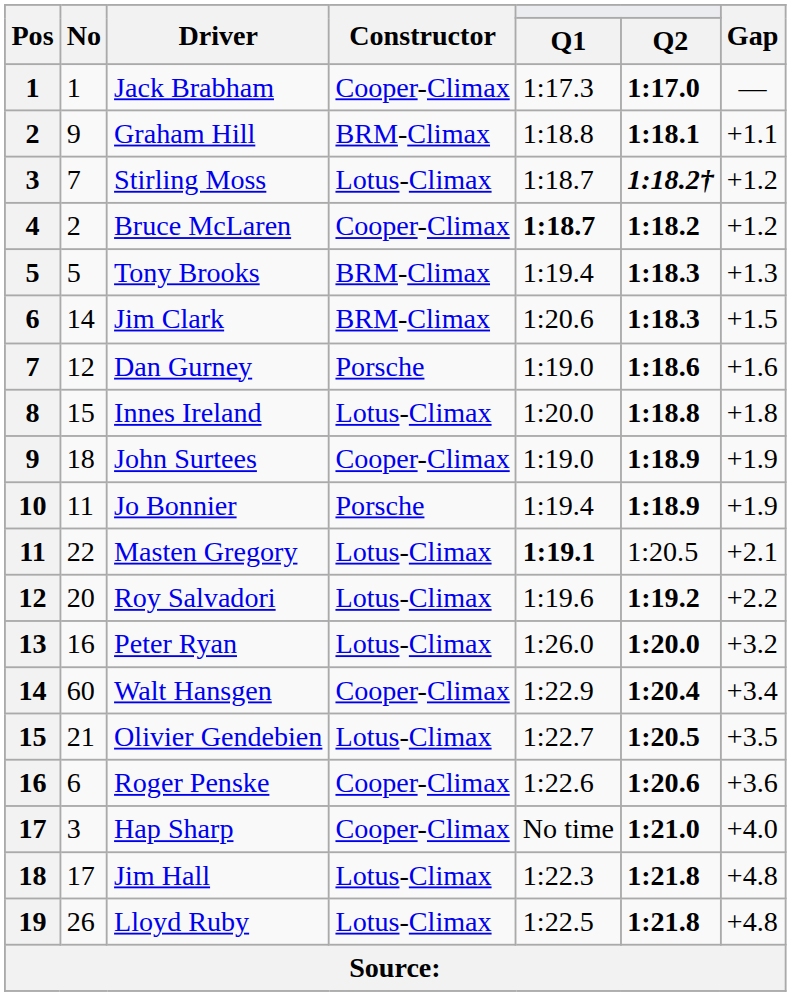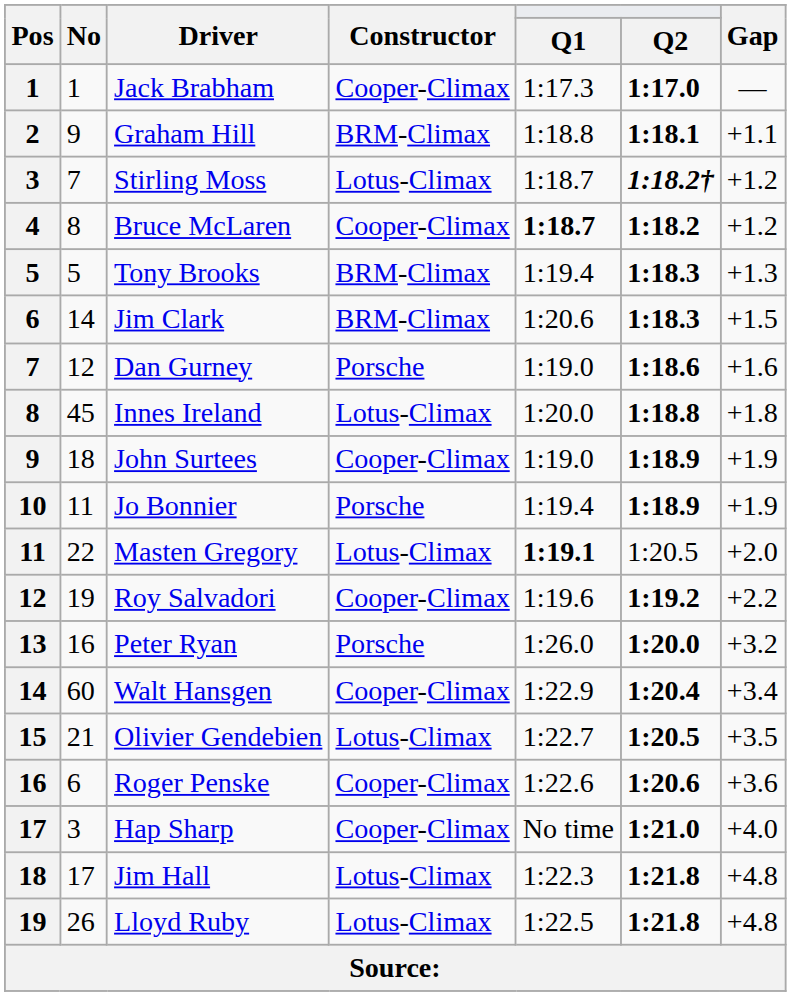 <table class="wikitable sortable" style="font-size: 95%;">
 <tr>
 <th rowspan="2">Pos</th>
 <th rowspan="2">No</th>
 <th rowspan="2">Driver</th>
 <th rowspan="2">Constructor</th>
 <th colspan="2" style="background:#eaecf0; text-align:center;"></th>
 <th rowspan="2">Gap</th>
 </tr>
 <tr>
 <th>Q1</th>
 <th>Q2</th>
 </tr>
 <tr>
 <th>1</th>
 <td>1</td>
 <td> <a href='#'>Jack Brabham</a></td>
 <td><a href='#'>Cooper</a>-<a href='#'>Climax</a></td>
 <td>1:17.3</td>
 <td><strong>1:17.0</strong></td>
 <td align="center">—</td>
 </tr>
 <tr>
 <th>2</th>
 <td>9</td>
 <td> <a href='#'>Graham Hill</a></td>
 <td><a href='#'>BRM</a>-<a href='#'>Climax</a></td>
 <td>1:18.8</td>
 <td><strong>1:18.1</strong></td>
 <td>+1.1</td>
 </tr>
 <tr>
 <th>3</th>
 <td>7</td>
 <td> <a href='#'>Stirling Moss</a></td>
 <td><a href='#'>Lotus</a>-<a href='#'>Climax</a></td>
 <td>1:18.7</td>
 <td><strong><em>1:18.2†</em></strong></td>
 <td>+1.2</td>
 </tr>
 <tr>
 <th>4</th>
-<td>2</td>
+<td>8</td>
 <td> <a href='#'>Bruce McLaren</a></td>
 <td><a href='#'>Cooper</a>-<a href='#'>Climax</a></td>
 <td><strong>1:18.7</strong></td>
 <td><strong>1:18.2</strong></td>
 <td>+1.2</td>
 </tr>
 <tr>
 <th>5</th>
 <td>5</td>
 <td> <a href='#'>Tony Brooks</a></td>
 <td><a href='#'>BRM</a>-<a href='#'>Climax</a></td>
 <td>1:19.4</td>
 <td><strong>1:18.3</strong></td>
 <td>+1.3</td>
 </tr>
 <tr>
 <th>6</th>
 <td>14</td>
 <td> <a href='#'>Jim Clark</a></td>
 <td><a href='#'>BRM</a>-<a href='#'>Climax</a></td>
 <td>1:20.6</td>
 <td><strong>1:18.3</strong></td>
 <td>+1.5</td>
 </tr>
 <tr>
 <th>7</th>
 <td>12</td>
 <td> <a href='#'>Dan Gurney</a></td>
 <td><a href='#'>Porsche</a></td>
 <td>1:19.0</td>
 <td><strong>1:18.6</strong></td>
 <td>+1.6</td>
 </tr>
 <tr>
 <th>8</th>
-<td>15</td>
+<td>45</td>
 <td> <a href='#'>Innes Ireland</a></td>
 <td><a href='#'>Lotus</a>-<a href='#'>Climax</a></td>
 <td>1:20.0</td>
 <td><strong>1:18.8</strong></td>
 <td>+1.8</td>
 </tr>
 <tr>
 <th>9</th>
 <td>18</td>
 <td> <a href='#'>John Surtees</a></td>
 <td><a href='#'>Cooper</a>-<a href='#'>Climax</a></td>
 <td>1:19.0</td>
 <td><strong>1:18.9</strong></td>
 <td>+1.9</td>
 </tr>
 <tr>
 <th>10</th>
 <td>11</td>
 <td> <a href='#'>Jo Bonnier</a></td>
 <td><a href='#'>Porsche</a></td>
 <td>1:19.4</td>
 <td><strong>1:18.9</strong></td>
 <td>+1.9</td>
 </tr>
 <tr>
 <th>11</th>
 <td>22</td>
 <td> <a href='#'>Masten Gregory</a></td>
 <td><a href='#'>Lotus</a>-<a href='#'>Climax</a></td>
 <td><strong>1:19.1</strong></td>
 <td>1:20.5</td>
-<td>+2.1</td>
+<td>+2.0</td>
 </tr>
 <tr>
 <th>12</th>
-<td>20</td>
+<td>19</td>
 <td> <a href='#'>Roy Salvadori</a></td>
-<td><a href='#'>Lotus</a>-<a href='#'>Climax</a></td>
+<td><a href='#'>Cooper</a>-<a href='#'>Climax</a></td>
 <td>1:19.6</td>
 <td><strong>1:19.2</strong></td>
 <td>+2.2</td>
 </tr>
 <tr>
 <th>13</th>
 <td>16</td>
 <td> <a href='#'>Peter Ryan</a></td>
-<td><a href='#'>Lotus</a>-<a href='#'>Climax</a></td>
+<td><a href='#'>Porsche</a></td>
 <td>1:26.0</td>
 <td><strong>1:20.0</strong></td>
 <td>+3.2</td>
 </tr>
 <tr>
 <th>14</th>
 <td>60</td>
 <td> <a href='#'>Walt Hansgen</a></td>
 <td><a href='#'>Cooper</a>-<a href='#'>Climax</a></td>
 <td>1:22.9</td>
 <td><strong>1:20.4</strong></td>
 <td>+3.4</td>
 </tr>
 <tr>
 <th>15</th>
 <td>21</td>
 <td> <a href='#'>Olivier Gendebien</a></td>
 <td><a href='#'>Lotus</a>-<a href='#'>Climax</a></td>
 <td>1:22.7</td>
 <td><strong>1:20.5</strong></td>
 <td>+3.5</td>
 </tr>
 <tr>
 <th>16</th>
 <td>6</td>
 <td> <a href='#'>Roger Penske</a></td>
 <td><a href='#'>Cooper</a>-<a href='#'>Climax</a></td>
 <td>1:22.6</td>
 <td><strong>1:20.6</strong></td>
 <td>+3.6</td>
 </tr>
 <tr>
 <th>17</th>
 <td>3</td>
 <td> <a href='#'>Hap Sharp</a></td>
 <td><a href='#'>Cooper</a>-<a href='#'>Climax</a></td>
 <td>No time</td>
 <td><strong>1:21.0</strong></td>
 <td>+4.0</td>
 </tr>
 <tr>
 <th>18</th>
 <td>17</td>
 <td> <a href='#'>Jim Hall</a></td>
 <td><a href='#'>Lotus</a>-<a href='#'>Climax</a></td>
 <td>1:22.3</td>
 <td><strong>1:21.8</strong></td>
 <td>+4.8</td>
 </tr>
 <tr>
 <th>19</th>
 <td>26</td>
 <td> <a href='#'>Lloyd Ruby</a></td>
 <td><a href='#'>Lotus</a>-<a href='#'>Climax</a></td>
 <td>1:22.5</td>
 <td><strong>1:21.8</strong></td>
 <td>+4.8</td>
 </tr>
 <tr>
 <th colspan="7">Source:</th>
 </tr>
 </table>
